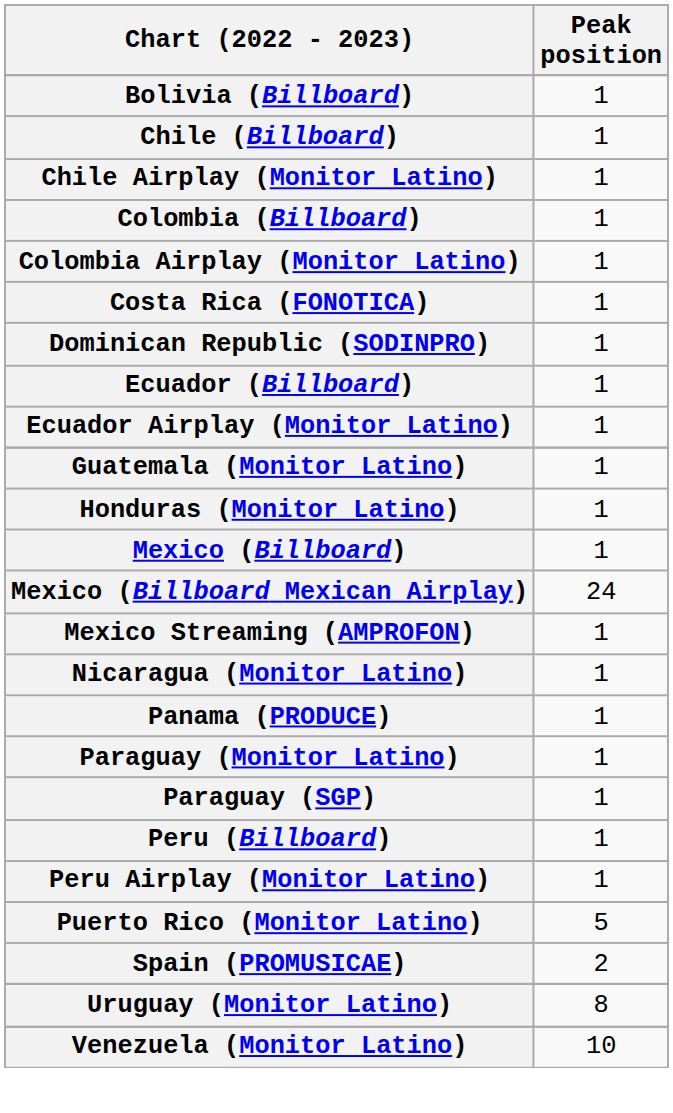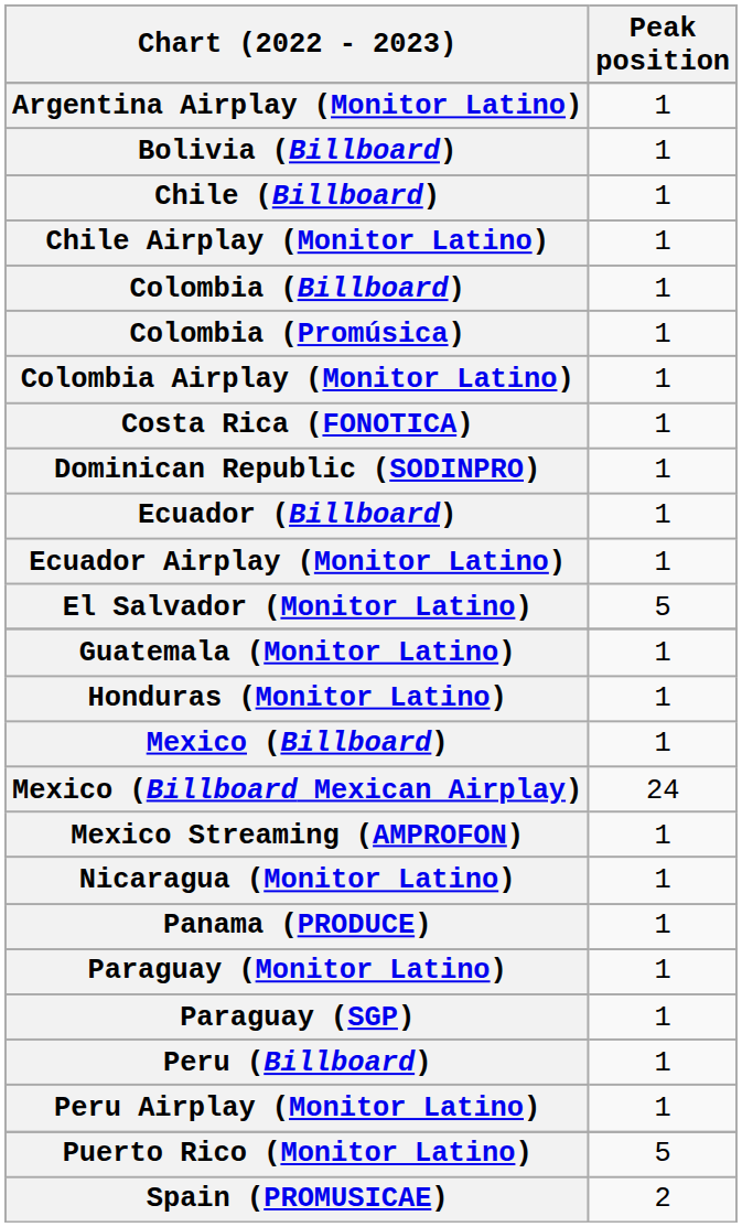 <table class="wikitable sortable plainrowheaders" style="text-align:center">
 <tr>
 <th scope="col">Chart (2022 - 2023)</th>
 <th scope="col">Peak<br>position</th>
 </tr>
 <tr>
+</tr>
+<tr>
+<th scope="row">Argentina Airplay (<a href='#'>Monitor Latino</a>)</th>
+<td>1</td>
 </tr>
 <tr>
 <th scope="row">Bolivia (<em><a href='#'>Billboard</a></em>)</th>
 <td>1</td>
 </tr>
 <tr>
 <th scope="row">Chile (<em><a href='#'>Billboard</a></em>)</th>
 <td>1</td>
 </tr>
 <tr>
 <th scope="row">Chile Airplay (<a href='#'>Monitor Latino</a>)</th>
 <td>1</td>
 </tr>
 <tr>
 <th scope="row">Colombia (<em><a href='#'>Billboard</a></em>)</th>
+<td>1</td>
+</tr>
+<tr>
+<th scope="row">Colombia (<a href='#'>Promúsica</a>)</th>
 <td>1</td>
 </tr>
 <tr>
 <th scope="row">Colombia Airplay (<a href='#'>Monitor Latino</a>)</th>
 <td>1</td>
 </tr>
 <tr>
 <th scope="row">Costa Rica (<a href='#'>FONOTICA</a>)</th>
 <td>1</td>
 </tr>
 <tr>
 <th scope="row">Dominican Republic (<a href='#'>SODINPRO</a>)</th>
 <td>1</td>
 </tr>
 <tr>
 <th scope="row">Ecuador (<em><a href='#'>Billboard</a></em>)</th>
 <td>1</td>
 </tr>
 <tr>
 <th scope="row">Ecuador Airplay (<a href='#'>Monitor Latino</a>)</th>
 <td>1</td>
+</tr>
+<tr>
+<th scope="row">El Salvador (<a href='#'>Monitor Latino</a>)</th>
+<td>5</td>
 </tr>
 <tr>
 </tr>
 <tr>
 <th scope="row">Guatemala (<a href='#'>Monitor Latino</a>)</th>
 <td>1</td>
 </tr>
 <tr>
 <th scope="row">Honduras (<a href='#'>Monitor Latino</a>)</th>
 <td>1</td>
 </tr>
 <tr>
 <th scope="row"><a href='#'>Mexico</a> (<em><a href='#'>Billboard</a></em>)</th>
 <td>1</td>
 </tr>
 <tr>
 <th scope="row">Mexico (<a href='#'><em>Billboard</em> Mexican Airplay</a>)</th>
 <td>24</td>
 </tr>
 <tr>
 <th scope="row">Mexico Streaming (<a href='#'>AMPROFON</a>) </th>
 <td>1</td>
 </tr>
 <tr>
 <th scope="row">Nicaragua (<a href='#'>Monitor Latino</a>)</th>
 <td>1</td>
 </tr>
 <tr>
 <th scope="row">Panama (<a href='#'>PRODUCE</a>)</th>
 <td>1</td>
 </tr>
 <tr>
 <th scope="row">Paraguay (<a href='#'>Monitor Latino</a>)</th>
 <td>1</td>
 </tr>
 <tr>
 <th scope="row">Paraguay (<a href='#'>SGP</a>)</th>
 <td>1</td>
 </tr>
 <tr>
 <th scope="row">Peru (<em><a href='#'>Billboard</a></em>)</th>
 <td>1</td>
 </tr>
 <tr>
 <th scope="row">Peru Airplay (<a href='#'>Monitor Latino</a>)</th>
 <td>1</td>
 </tr>
 <tr>
 </tr>
 <tr>
 <th scope="row">Puerto Rico (<a href='#'>Monitor Latino</a>)</th>
 <td>5</td>
 </tr>
 <tr>
 <th scope="row">Spain (<a href='#'>PROMUSICAE</a>)</th>
 <td>2</td>
 </tr>
 <tr>
 </tr>
 <tr>
-<th scope="row">Uruguay (<a href='#'>Monitor Latino</a>)</th>
-<td>8</td>
 </tr>
 <tr>
 </tr>
 <tr>
 </tr>
 <tr>
 </tr>
 <tr>
 </tr>
-<tr>
-</tr>
-<tr>
-<th scope="row">Venezuela (<a href='#'>Monitor Latino</a>)</th>
-<td>10</td>
-</tr>
 </table>
